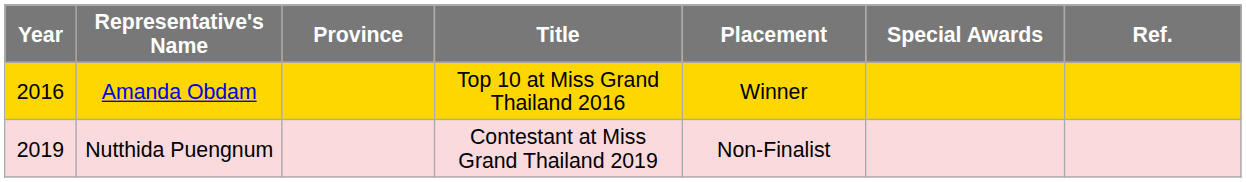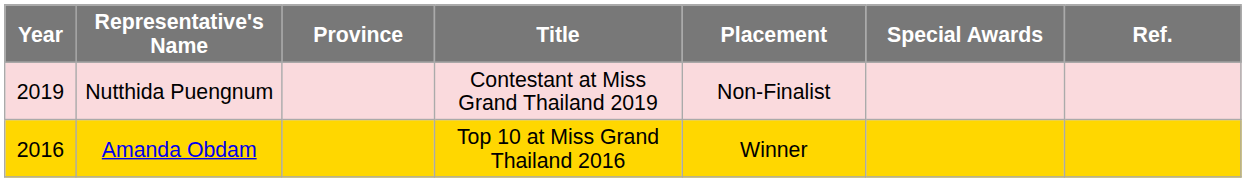 <table class="wikitable" style="font-size: 95%; text-align:center; width: 100%">
 <tr>
 <th width="60" style="background-color:#787878;color:#FFFFFF;">Year</th>
 <th width="170" style="background-color:#787878;color:#FFFFFF;">Representative's Name</th>
 <th width="160" style="background-color:#787878;color:#FFFFFF;">Province</th>
 <th width="320" style="background-color:#787878;color:#FFFFFF;">Title</th>
 <th width="200" style="background-color:#787878;color:#FFFFFF;">Placement</th>
 <th width="260" style="background-color:#787878;color:#FFFFFF;">Special Awards</th>
 <th width="260" style="background-color:#787878;color:#FFFFFF;">Ref.</th>
 </tr>
+<tr style="background-color:#FADADD; ">
+<td>2019</td>
+<td>Nutthida Puengnum</td>
+<td></td>
+<td>Contestant at Miss Grand Thailand 2019</td>
+<td>Non-Finalist</td>
+<td style="background:;"></td>
+<td></td>
+</tr>
 <tr style="background-color:gold; ">
 <td>2016</td>
 <td><a href='#'>Amanda Obdam</a></td>
 <td></td>
 <td>Top 10 at Miss Grand Thailand 2016</td>
 <td>Winner</td>
 <td style="background:;"></td>
 <td></td>
 </tr>
-<tr style="background-color:#FADADD; ">
-<td>2019</td>
-<td>Nutthida Puengnum</td>
-<td></td>
-<td>Contestant at Miss Grand Thailand 2019</td>
-<td>Non-Finalist</td>
-<td style="background:;"></td>
-<td></td>
-</tr>
 </table>
